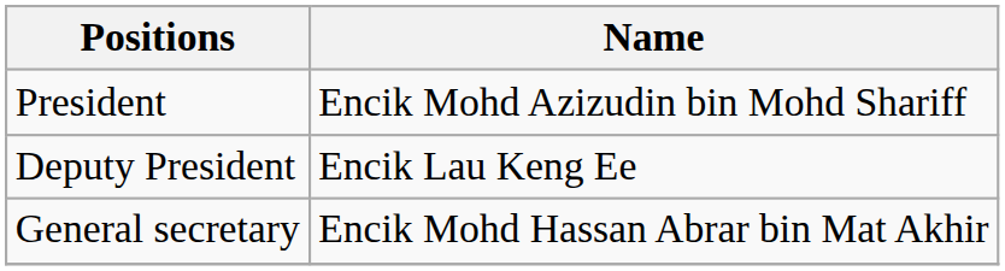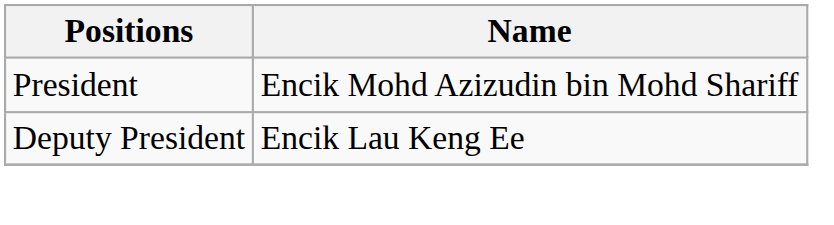 <table class="wikitable">
 <tr>
 <th>Positions</th>
 <th>Name</th>
 </tr>
 <tr>
 <td>President</td>
 <td> Encik Mohd Azizudin bin Mohd Shariff</td>
 </tr>
 <tr>
 <td>Deputy President</td>
 <td> Encik Lau Keng Ee</td>
 </tr>
 <tr>
-<td>General secretary</td>
-<td> Encik Mohd Hassan Abrar bin Mat Akhir</td>
-</tr>
-<tr>
 </tr>
 </table>
